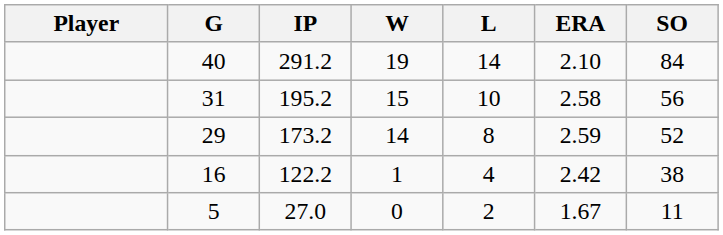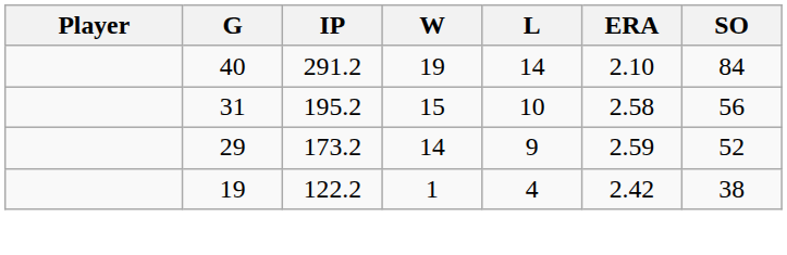 <table class="wikitable sortable">
 <tr>
 <th bgcolor="#DDDDFF" width="16%">Player</th>
 <th bgcolor="#DDDDFF" width="9%">G</th>
 <th bgcolor="#DDDDFF" width="9%">IP</th>
 <th bgcolor="#DDDDFF" width="9%">W</th>
 <th bgcolor="#DDDDFF" width="9%">L</th>
 <th bgcolor="#DDDDFF" width="9%">ERA</th>
 <th bgcolor="#DDDDFF" width="9%">SO</th>
 </tr>
 <tr align="center">
 <td></td>
 <td>40</td>
 <td>291.2</td>
 <td>19</td>
 <td>14</td>
 <td>2.10</td>
 <td>84</td>
 </tr>
 <tr align="center">
 <td></td>
 <td>31</td>
 <td>195.2</td>
 <td>15</td>
 <td>10</td>
 <td>2.58</td>
 <td>56</td>
 </tr>
 <tr align="center">
 <td></td>
 <td>29</td>
 <td>173.2</td>
 <td>14</td>
-<td>8</td>
+<td>9</td>
 <td>2.59</td>
 <td>52</td>
 </tr>
 <tr align="center">
 <td></td>
-<td>16</td>
+<td>19</td>
 <td>122.2</td>
 <td>1</td>
 <td>4</td>
 <td>2.42</td>
 <td>38</td>
 </tr>
-<tr align="center">
-<td></td>
-<td>5</td>
-<td>27.0</td>
-<td>0</td>
-<td>2</td>
-<td>1.67</td>
-<td>11</td>
-</tr>
 </table>
